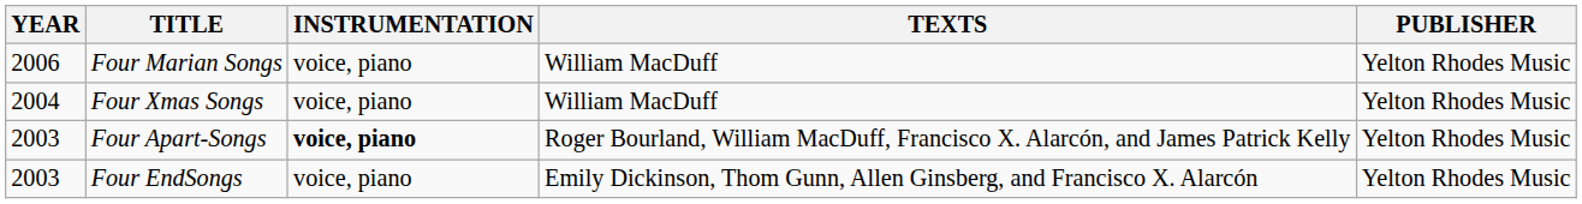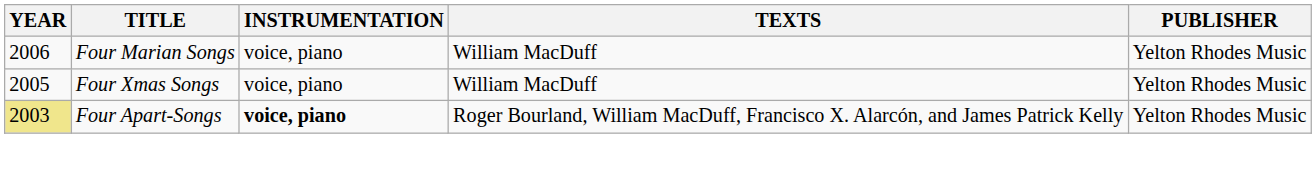 <table class="wikitable">
 <tr>
 <th>YEAR</th>
 <th>TITLE</th>
 <th>INSTRUMENTATION</th>
 <th>TEXTS</th>
 <th>PUBLISHER</th>
 </tr>
 <tr>
 <td>2006</td>
 <td><em>Four Marian Songs</em></td>
 <td>voice, piano</td>
 <td>William MacDuff</td>
 <td>Yelton Rhodes Music</td>
 </tr>
 <tr>
-<td>2004</td>
+<td>2005</td>
 <td><em>Four Xmas Songs</em></td>
 <td>voice, piano</td>
 <td>William MacDuff</td>
 <td>Yelton Rhodes Music</td>
 </tr>
 <tr>
-<td>2003</td>
+<td style="background: khaki;">2003</td>
 <td><em>Four Apart-Songs</em></td>
 <td><strong>voice, piano</strong></td>
 <td>Roger Bourland, William MacDuff, Francisco X. Alarcón, and James Patrick Kelly</td>
 <td>Yelton Rhodes Music</td>
 </tr>
-<tr>
-<td>2003</td>
-<td><em>Four EndSongs</em></td>
-<td>voice, piano</td>
-<td>Emily Dickinson, Thom Gunn, Allen Ginsberg, and Francisco X. Alarcón</td>
-<td>Yelton Rhodes Music</td>
-</tr>
 </table>
